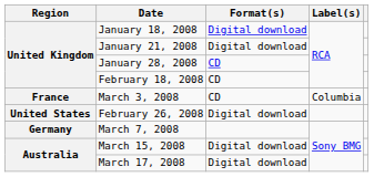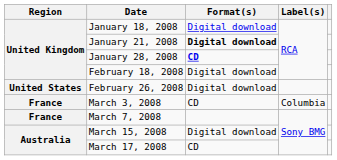 <table class="wikitable plainrowheaders">
 <tr>
 <th scope="col">Region</th>
 <th scope="col">Date</th>
 <th scope="col">Format(s)</th>
 <th scope="col">Label(s)</th>
 <th scope="col"></th>
 </tr>
 <tr>
 <th scope="row" rowspan="4">United Kingdom</th>
 <td>January 18, 2008</td>
 <td><a href='#'>Digital download</a> </td>
 <td rowspan="4"><a href='#'>RCA</a></td>
 <td></td>
 </tr>
 <tr>
 <td>January 21, 2008</td>
-<td>Digital download</td>
+<td><strong>Digital download</strong></td>
 <td></td>
 </tr>
 <tr>
 <td>January 28, 2008</td>
-<td><a href='#'>CD</a></td>
+<td><strong><a href='#'>CD</a></strong></td>
 <td></td>
 </tr>
 <tr>
 <td>February 18, 2008</td>
-<td>CD</td>
+<td>Digital download </td>
+<td></td>
+</tr>
+<tr>
+<th scope="row">United States</th>
+<td>February 26, 2008</td>
+<td>Digital download </td>
+<td></td>
 <td></td>
 </tr>
 <tr>
 <th scope="row">France</th>
 <td>March 3, 2008</td>
 <td>CD</td>
 <td>Columbia</td>
 <td></td>
 </tr>
 <tr>
-<th scope="row">United States</th>
-<td>February 26, 2008</td>
-<td>Digital download </td>
-<td></td>
-<td></td>
-</tr>
-<tr>
-<th scope="row">Germany</th>
+<th scope="row">France</th>
 <td>March 7, 2008</td>
 <td></td>
 <td rowspan="3"><a href='#'>Sony BMG</a></td>
 <td></td>
 </tr>
 <tr>
 <th scope="row" rowspan="2">Australia</th>
 <td>March 15, 2008</td>
 <td>Digital download </td>
 <td></td>
 </tr>
 <tr>
 <td>March 17, 2008</td>
-<td>Digital download </td>
+<td>CD</td>
 <td></td>
 </tr>
 </table>
